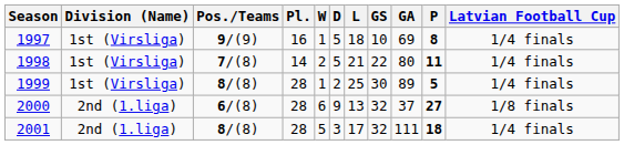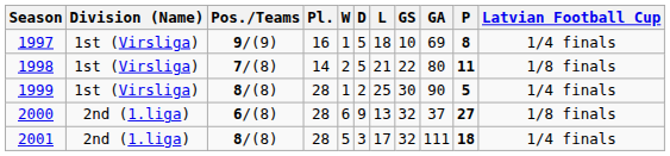 <table class="wikitable">
 <tr>
 <th>Season</th>
 <th>Division (Name)</th>
 <th>Pos./Teams</th>
 <th>Pl.</th>
 <th>W</th>
 <th>D</th>
 <th>L</th>
 <th>GS</th>
 <th>GA</th>
 <th>P</th>
 <th><a href='#'>Latvian Football Cup</a></th>
 </tr>
 <tr>
 <td align=center><a href='#'>1997</a></td>
 <td align=center>1st (<a href='#'>Virsliga</a>)</td>
 <td align=center><strong>9</strong>/(9)</td>
 <td align=center>16</td>
 <td align=center>1</td>
 <td align=center>5</td>
 <td align=center>18</td>
 <td align=center>10</td>
 <td align=center>69</td>
 <td align=center><strong>8</strong></td>
 <td align=center bgcolor=>1/4 finals</td>
 </tr>
 <tr>
 <td align=center><a href='#'>1998</a></td>
 <td align=center>1st (<a href='#'>Virsliga</a>)</td>
 <td align=center><strong>7</strong>/(8)</td>
 <td align=center>14</td>
 <td align=center>2</td>
 <td align=center>5</td>
 <td align=center>21</td>
 <td align=center>22</td>
 <td align=center>80</td>
 <td align=center><strong>11</strong></td>
-<td align=center bgcolor=>1/4 finals</td>
+<td align=center bgcolor=>1/8 finals</td>
 </tr>
 <tr>
 <td align=center><a href='#'>1999</a></td>
 <td align=center>1st (<a href='#'>Virsliga</a>)</td>
 <td align=center><strong>8</strong>/(8)</td>
 <td align=center>28</td>
 <td align=center>1</td>
 <td align=center>2</td>
 <td align=center>25</td>
 <td align=center>30</td>
-<td align=center>89</td>
+<td align=center>90</td>
 <td align=center><strong>5</strong></td>
 <td align=center bgcolor=>1/4 finals</td>
 </tr>
 <tr>
 <td align=center><a href='#'>2000</a></td>
 <td align=center>2nd (<a href='#'>1.liga</a>)</td>
 <td align=center><strong>6</strong>/(8)</td>
 <td align=center>28</td>
 <td align=center>6</td>
 <td align=center>9</td>
 <td align=center>13</td>
 <td align=center>32</td>
 <td align=center>37</td>
 <td align=center><strong>27</strong></td>
 <td align=center bgcolor=>1/8 finals</td>
 </tr>
 <tr>
 <td align=center><a href='#'>2001</a></td>
 <td align=center>2nd (<a href='#'>1.liga</a>)</td>
 <td align=center><strong>8</strong>/(8)</td>
 <td align=center>28</td>
 <td align=center>5</td>
 <td align=center>3</td>
 <td align=center>17</td>
 <td align=center>32</td>
 <td align=center>111</td>
 <td align=center><strong>18</strong></td>
 <td align=center bgcolor=>1/4 finals</td>
 </tr>
 </table>
